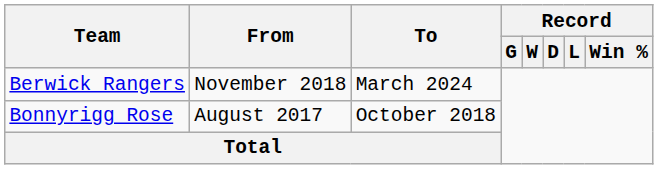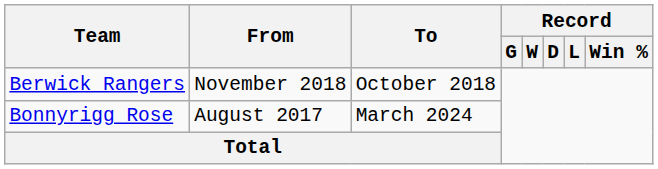 <table class="wikitable" style="text-align: center">
 <tr>
 <th rowspan="2">Team</th>
 <th rowspan="2">From</th>
 <th rowspan="2">To</th>
 <th colspan="6">Record</th>
 </tr>
 <tr>
 <th>G</th>
 <th>W</th>
 <th>D</th>
 <th>L</th>
 <th>Win %</th>
 </tr>
 <tr>
 <td align=left><a href='#'>Berwick Rangers</a></td>
 <td align=left>November 2018</td>
-<td align=left>March 2024<br></td>
+<td align=left>October 2018<br></td>
 </tr>
 <tr>
 <td align=left><a href='#'>Bonnyrigg Rose</a></td>
 <td align=left>August 2017</td>
-<td align=left>October 2018<br></td>
+<td align=left>March 2024<br></td>
 </tr>
 <tr>
 <th colspan=3>Total<br></th>
 </tr>
 </table>
